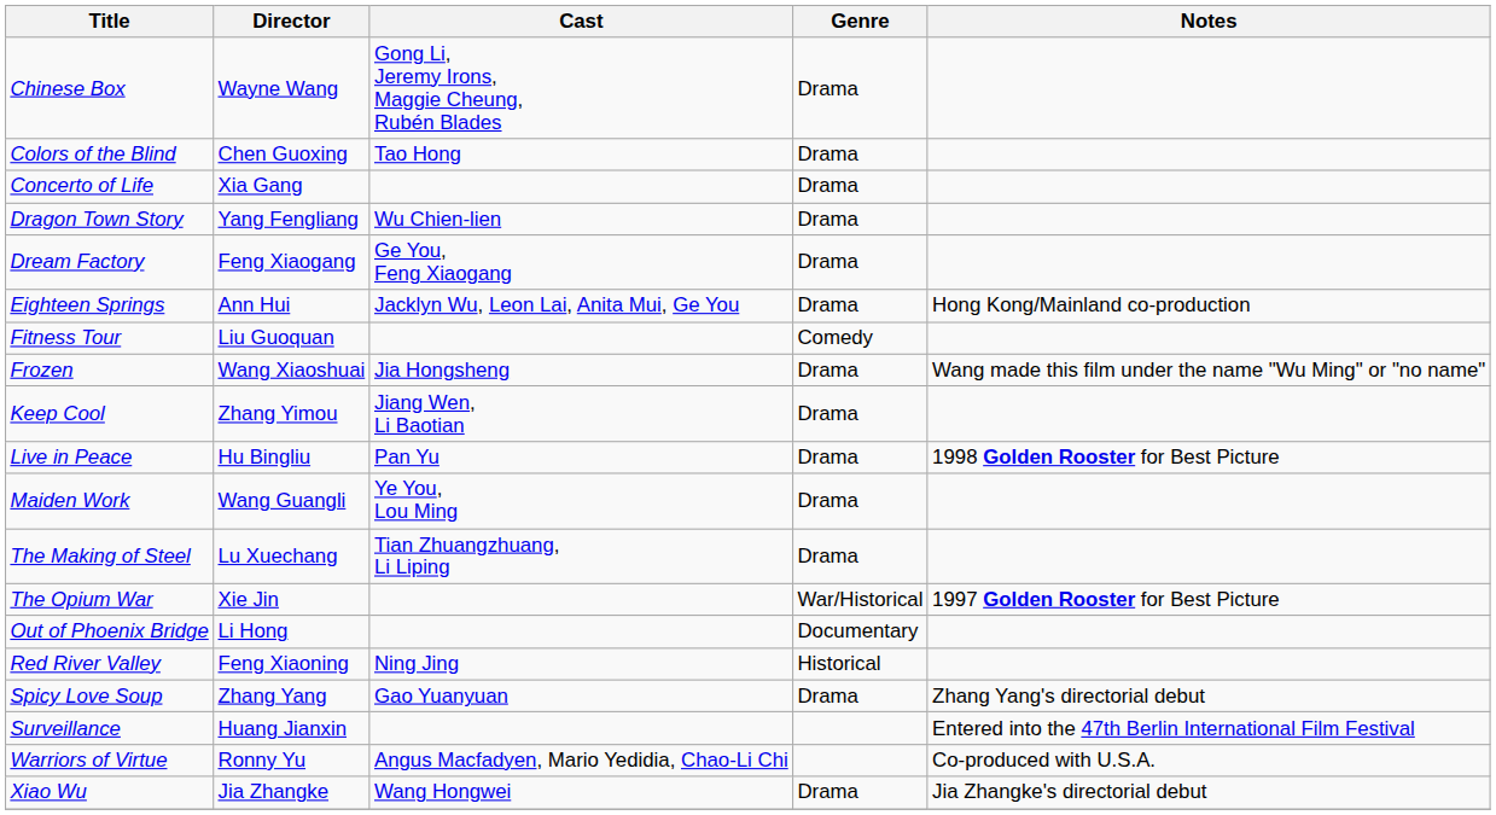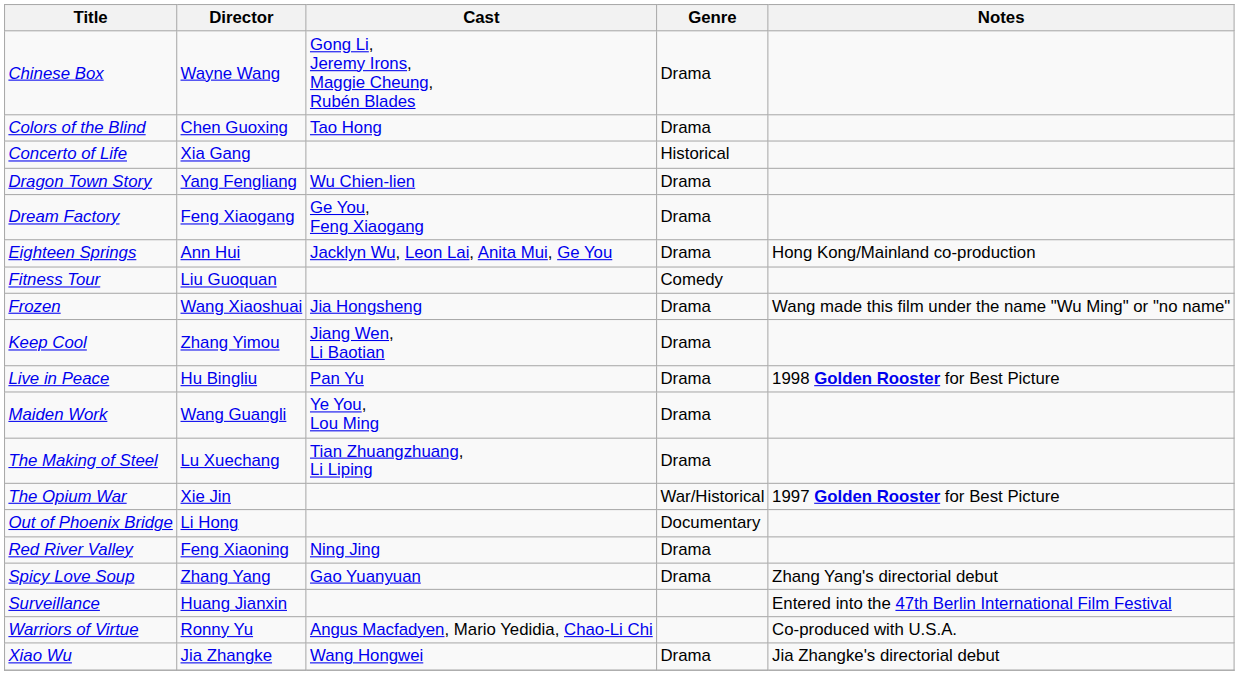 <table class="wikitable sortable">
 <tr>
 <th>Title</th>
 <th>Director</th>
 <th>Cast</th>
 <th>Genre</th>
 <th>Notes</th>
 </tr>
 <tr>
 <td><em><a href='#'>Chinese Box</a></em></td>
 <td><a href='#'>Wayne Wang</a></td>
 <td><a href='#'>Gong Li</a>,<br><a href='#'>Jeremy Irons</a>,<br><a href='#'>Maggie Cheung</a>,<br><a href='#'>Rubén Blades</a><br></td>
 <td>Drama</td>
 <td></td>
 </tr>
 <tr>
 <td><em><a href='#'>Colors of the Blind</a></em></td>
 <td><a href='#'>Chen Guoxing</a></td>
 <td><a href='#'>Tao Hong</a></td>
 <td>Drama</td>
 <td></td>
 </tr>
 <tr>
 <td><em><a href='#'>Concerto of Life</a></em></td>
 <td><a href='#'>Xia Gang</a></td>
 <td></td>
-<td>Drama</td>
+<td>Historical</td>
 <td></td>
 </tr>
 <tr>
 <td><em><a href='#'>Dragon Town Story</a></em></td>
 <td><a href='#'>Yang Fengliang</a></td>
 <td><a href='#'>Wu Chien-lien</a></td>
 <td>Drama</td>
 <td></td>
 </tr>
 <tr>
 <td><em><a href='#'>Dream Factory</a></em></td>
 <td><a href='#'>Feng Xiaogang</a></td>
 <td><a href='#'>Ge You</a>,<br><a href='#'>Feng Xiaogang</a></td>
 <td>Drama</td>
 <td></td>
 </tr>
 <tr>
 <td><em><a href='#'>Eighteen Springs</a></em></td>
 <td><a href='#'>Ann Hui</a></td>
 <td><a href='#'>Jacklyn Wu</a>, <a href='#'>Leon Lai</a>, <a href='#'>Anita Mui</a>, <a href='#'>Ge You</a></td>
 <td>Drama</td>
 <td>Hong Kong/Mainland co-production</td>
 </tr>
 <tr>
 <td><em><a href='#'>Fitness Tour</a></em></td>
 <td><a href='#'>Liu Guoquan</a></td>
 <td></td>
 <td>Comedy</td>
 <td></td>
 </tr>
 <tr>
 <td><em><a href='#'>Frozen</a></em></td>
 <td><a href='#'>Wang Xiaoshuai</a></td>
 <td><a href='#'>Jia Hongsheng</a></td>
 <td>Drama</td>
 <td>Wang made this film under the name "Wu Ming" or "no name"</td>
 </tr>
 <tr>
 <td><em><a href='#'>Keep Cool</a></em></td>
 <td><a href='#'>Zhang Yimou</a></td>
 <td><a href='#'>Jiang Wen</a>,<br><a href='#'>Li Baotian</a></td>
 <td>Drama</td>
 <td></td>
 </tr>
 <tr>
 <td><em><a href='#'>Live in Peace</a></em></td>
 <td><a href='#'>Hu Bingliu</a></td>
 <td><a href='#'>Pan Yu</a></td>
 <td>Drama</td>
 <td>1998 <strong><a href='#'>Golden Rooster</a></strong> for Best Picture</td>
 </tr>
 <tr>
 <td><em><a href='#'>Maiden Work</a></em></td>
 <td><a href='#'>Wang Guangli</a></td>
 <td><a href='#'>Ye You</a>,<br><a href='#'>Lou Ming</a></td>
 <td>Drama</td>
 <td></td>
 </tr>
 <tr>
 <td><em><a href='#'>The Making of Steel</a></em></td>
 <td><a href='#'>Lu Xuechang</a></td>
 <td><a href='#'>Tian Zhuangzhuang</a>,<br><a href='#'>Li Liping</a></td>
 <td>Drama</td>
 <td></td>
 </tr>
 <tr>
 <td><em><a href='#'>The Opium War</a></em></td>
 <td><a href='#'>Xie Jin</a></td>
 <td></td>
 <td>War/Historical</td>
 <td>1997 <strong><a href='#'>Golden Rooster</a></strong> for Best Picture</td>
 </tr>
 <tr>
 <td><em><a href='#'>Out of Phoenix Bridge</a></em></td>
 <td><a href='#'>Li Hong</a></td>
 <td></td>
 <td>Documentary</td>
 <td></td>
 </tr>
 <tr>
 <td><em><a href='#'>Red River Valley</a></em></td>
 <td><a href='#'>Feng Xiaoning</a></td>
 <td><a href='#'>Ning Jing</a></td>
-<td>Historical</td>
+<td>Drama</td>
 <td></td>
 </tr>
 <tr>
 <td><em><a href='#'>Spicy Love Soup</a></em></td>
 <td><a href='#'>Zhang Yang</a></td>
 <td><a href='#'>Gao Yuanyuan</a></td>
 <td>Drama</td>
 <td>Zhang Yang's directorial debut</td>
 </tr>
 <tr>
 <td><em><a href='#'>Surveillance</a></em></td>
 <td><a href='#'>Huang Jianxin</a></td>
 <td></td>
 <td></td>
 <td>Entered into the <a href='#'>47th Berlin International Film Festival</a></td>
 </tr>
 <tr>
 <td><em><a href='#'>Warriors of Virtue</a></em></td>
 <td><a href='#'>Ronny Yu</a></td>
 <td><a href='#'>Angus Macfadyen</a>, Mario Yedidia, <a href='#'>Chao-Li Chi</a></td>
 <td></td>
 <td>Co-produced with U.S.A.</td>
 </tr>
 <tr>
 <td><em><a href='#'>Xiao Wu</a></em></td>
 <td><a href='#'>Jia Zhangke</a></td>
 <td><a href='#'>Wang Hongwei</a></td>
 <td>Drama</td>
 <td>Jia Zhangke's directorial debut</td>
 </tr>
 <tr>
 </tr>
 </table>
